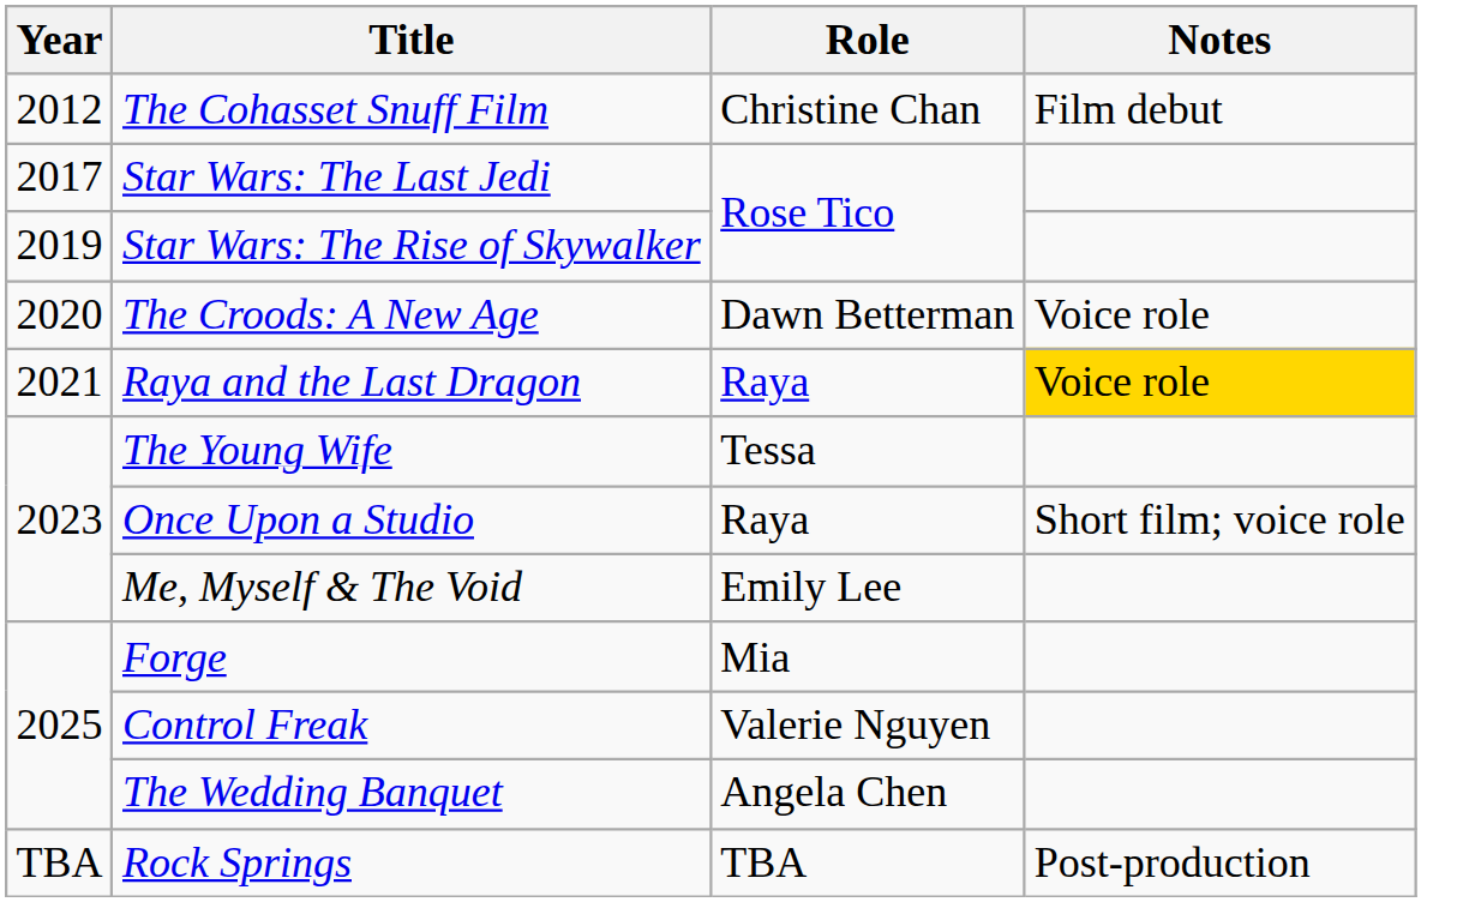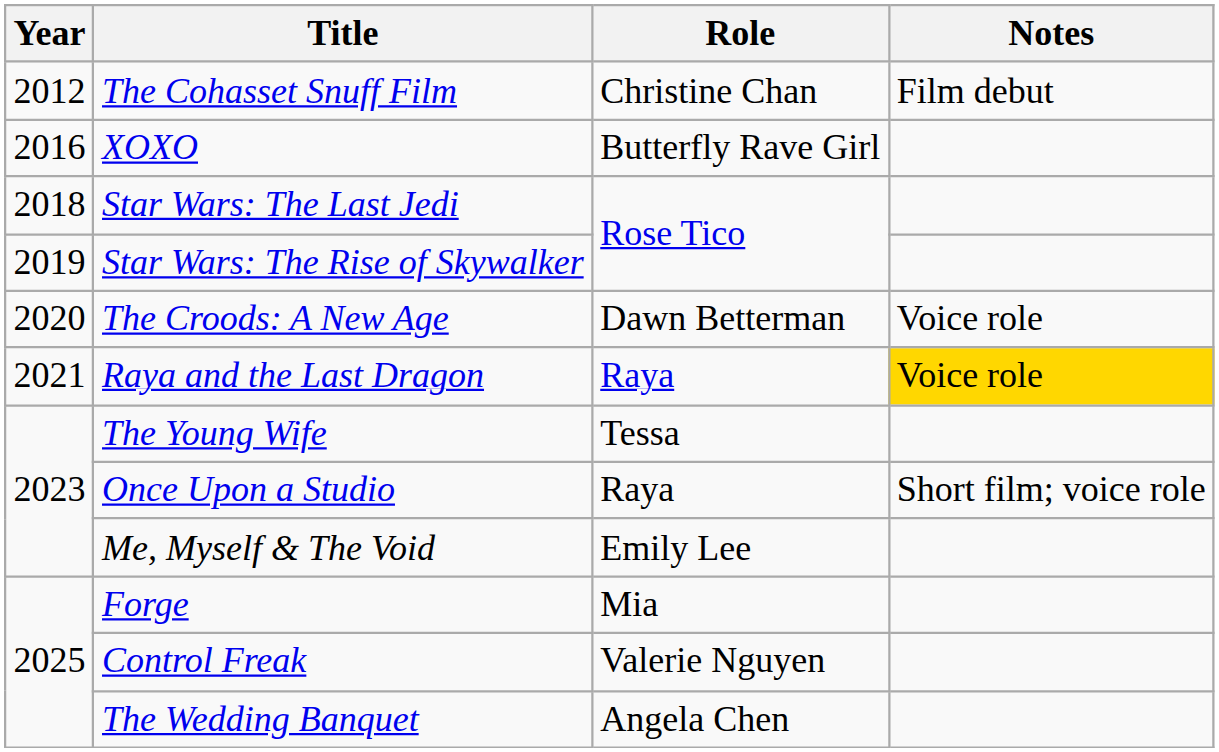 <table class="wikitable plainrowheaders sortable">
 <tr>
 <th scope="col">Year</th>
 <th scope="col">Title</th>
 <th scope="col">Role</th>
 <th class="unsortable">Notes</th>
 </tr>
 <tr>
 <td>2012</td>
 <td><em><a href='#'>The Cohasset Snuff Film</a></em></td>
 <td>Christine Chan</td>
 <td>Film debut</td>
 </tr>
 <tr>
-<td>2017</td>
+<td>2016</td>
+<td><em><a href='#'>XOXO</a></em></td>
+<td>Butterfly Rave Girl</td>
+<td></td>
+</tr>
+<tr>
+<td>2018</td>
 <td><em><a href='#'>Star Wars: The Last Jedi</a></em></td>
 <td rowspan="2"><a href='#'>Rose Tico</a></td>
 <td></td>
 </tr>
 <tr>
 <td>2019</td>
 <td><em><a href='#'>Star Wars: The Rise of Skywalker</a></em></td>
 <td></td>
 </tr>
 <tr>
 <td>2020</td>
 <td><em><a href='#'>The Croods: A New Age</a></em></td>
 <td>Dawn Betterman</td>
 <td>Voice role</td>
 </tr>
 <tr>
 <td>2021</td>
 <td><em><a href='#'>Raya and the Last Dragon</a></em></td>
 <td><a href='#'>Raya</a></td>
 <td style="background: gold;">Voice role</td>
 </tr>
 <tr>
 <td rowspan="3">2023</td>
 <td><em><a href='#'>The Young Wife</a></em></td>
 <td>Tessa</td>
 <td></td>
 </tr>
 <tr>
 <td><em><a href='#'>Once Upon a Studio</a></em></td>
 <td>Raya</td>
 <td>Short film; voice role</td>
 </tr>
 <tr>
 <td><em>Me, Myself & The Void</em></td>
 <td>Emily Lee</td>
 <td></td>
 </tr>
 <tr>
 <td rowspan="3">2025</td>
 <td><em><a href='#'>Forge</a></em></td>
 <td>Mia</td>
 <td></td>
 </tr>
 <tr>
 <td><em><a href='#'>Control Freak</a></em></td>
 <td>Valerie Nguyen</td>
 <td></td>
 </tr>
 <tr>
 <td><em><a href='#'>The Wedding Banquet</a></em></td>
 <td>Angela Chen</td>
 <td></td>
 </tr>
-<tr>
-<td>TBA</td>
-<td><em><a href='#'>Rock Springs</a></em></td>
-<td>TBA</td>
-<td>Post-production</td>
-</tr>
 </table>
